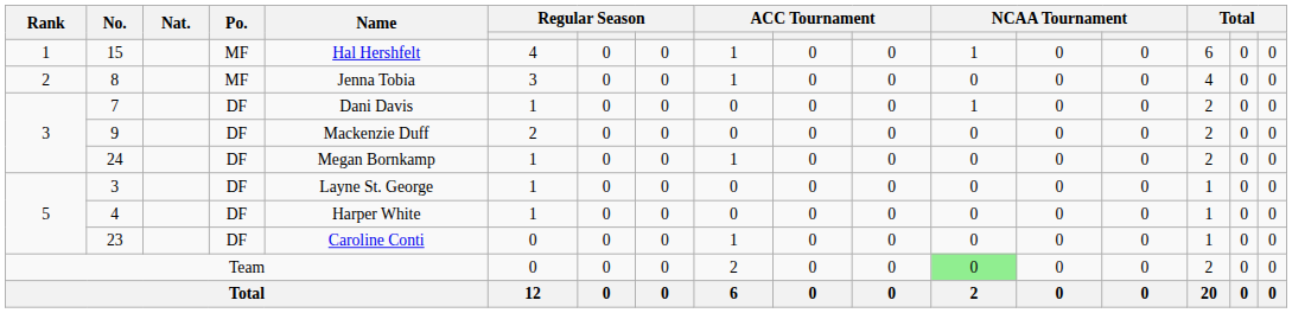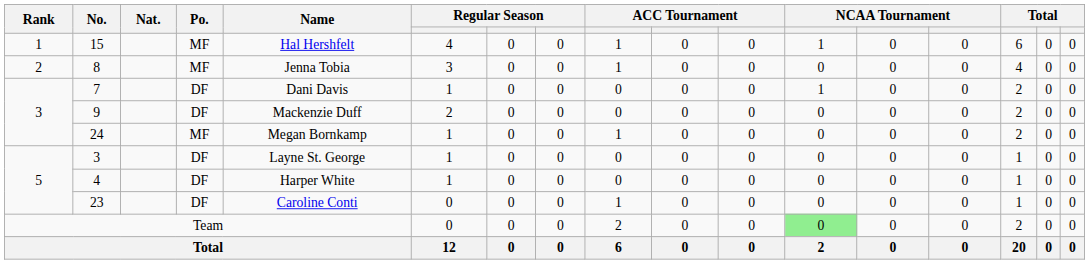 <table class="wikitable" style="text-align:center; font-size:95%; width:95%;">
 <tr>
 <th rowspan=2>Rank</th>
 <th rowspan=2>No.</th>
 <th rowspan=2>Nat.</th>
 <th rowspan=2>Po.</th>
 <th rowspan=2>Name</th>
 <th colspan=3>Regular Season</th>
 <th colspan=3>ACC Tournament</th>
 <th colspan=3>NCAA Tournament</th>
 <th colspan=3>Total</th>
 </tr>
 <tr>
 <th></th>
 <th></th>
 <th></th>
 <th></th>
 <th></th>
 <th></th>
 <th></th>
 <th></th>
 <th></th>
 <th></th>
 <th></th>
 <th></th>
 </tr>
 <tr>
 <td>1</td>
 <td>15</td>
 <td></td>
 <td>MF</td>
 <td><a href='#'>Hal Hershfelt</a></td>
 <td>4</td>
 <td>0</td>
 <td>0</td>
 <td>1</td>
 <td>0</td>
 <td>0</td>
 <td>1</td>
 <td>0</td>
 <td>0</td>
 <td>6</td>
 <td>0</td>
 <td>0</td>
 </tr>
 <tr>
 <td>2</td>
 <td>8</td>
 <td></td>
 <td>MF</td>
 <td>Jenna Tobia</td>
 <td>3</td>
 <td>0</td>
 <td>0</td>
 <td>1</td>
 <td>0</td>
 <td>0</td>
 <td>0</td>
 <td>0</td>
 <td>0</td>
 <td>4</td>
 <td>0</td>
 <td>0</td>
 </tr>
 <tr>
 <td rowspan=3>3</td>
 <td>7</td>
 <td></td>
 <td>DF</td>
 <td>Dani Davis</td>
 <td>1</td>
 <td>0</td>
 <td>0</td>
 <td>0</td>
 <td>0</td>
 <td>0</td>
 <td>1</td>
 <td>0</td>
 <td>0</td>
 <td>2</td>
 <td>0</td>
 <td>0</td>
 </tr>
 <tr>
 <td>9</td>
 <td></td>
 <td>DF</td>
 <td>Mackenzie Duff</td>
 <td>2</td>
 <td>0</td>
 <td>0</td>
 <td>0</td>
 <td>0</td>
 <td>0</td>
 <td>0</td>
 <td>0</td>
 <td>0</td>
 <td>2</td>
 <td>0</td>
 <td>0</td>
 </tr>
 <tr>
 <td>24</td>
 <td></td>
-<td>DF</td>
+<td>MF</td>
 <td>Megan Bornkamp</td>
 <td>1</td>
 <td>0</td>
 <td>0</td>
 <td>1</td>
 <td>0</td>
 <td>0</td>
 <td>0</td>
 <td>0</td>
 <td>0</td>
 <td>2</td>
 <td>0</td>
 <td>0</td>
 </tr>
 <tr>
 <td rowspan=3>5</td>
 <td>3</td>
 <td></td>
 <td>DF</td>
 <td>Layne St. George</td>
 <td>1</td>
 <td>0</td>
 <td>0</td>
 <td>0</td>
 <td>0</td>
 <td>0</td>
 <td>0</td>
 <td>0</td>
 <td>0</td>
 <td>1</td>
 <td>0</td>
 <td>0</td>
 </tr>
 <tr>
 <td>4</td>
 <td></td>
 <td>DF</td>
 <td>Harper White</td>
 <td>1</td>
 <td>0</td>
 <td>0</td>
 <td>0</td>
 <td>0</td>
 <td>0</td>
 <td>0</td>
 <td>0</td>
 <td>0</td>
 <td>1</td>
 <td>0</td>
 <td>0</td>
 </tr>
 <tr>
 <td>23</td>
 <td></td>
 <td>DF</td>
 <td><a href='#'>Caroline Conti</a></td>
 <td>0</td>
 <td>0</td>
 <td>0</td>
 <td>1</td>
 <td>0</td>
 <td>0</td>
 <td>0</td>
 <td>0</td>
 <td>0</td>
 <td>1</td>
 <td>0</td>
 <td>0</td>
 </tr>
 <tr>
 <td colspan=5>Team</td>
 <td>0</td>
 <td>0</td>
 <td>0</td>
 <td>2</td>
 <td>0</td>
 <td>0</td>
 <td style="background: lightgreen;">0</td>
 <td>0</td>
 <td>0</td>
 <td>2</td>
 <td>0</td>
 <td>0</td>
 </tr>
 <tr>
 <th colspan=5>Total</th>
 <th>12</th>
 <th>0</th>
 <th>0</th>
 <th>6</th>
 <th>0</th>
 <th>0</th>
 <th>2</th>
 <th>0</th>
 <th>0</th>
 <th>20</th>
 <th>0</th>
 <th>0</th>
 </tr>
 </table>
